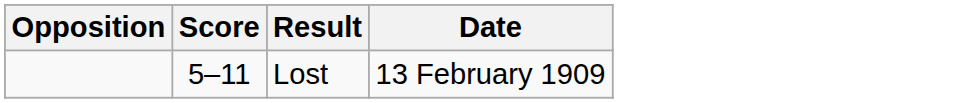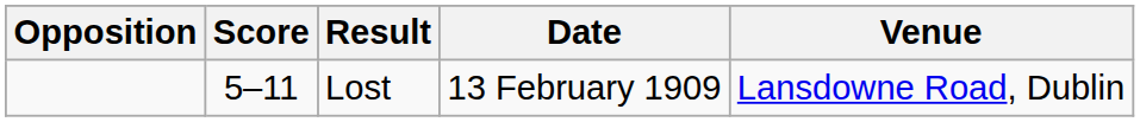 <table class="wikitable">
 <tr>
 <th>Opposition</th>
 <th>Score</th>
 <th>Result</th>
 <th>Date</th>
+<th>Venue</th>
 </tr>
 <tr>
 <td></td>
 <td align="center">5–11</td>
 <td>Lost</td>
 <td align=right>13 February 1909</td>
+<td><a href='#'>Lansdowne Road</a>, Dublin</td>
 </tr>
 </table>
